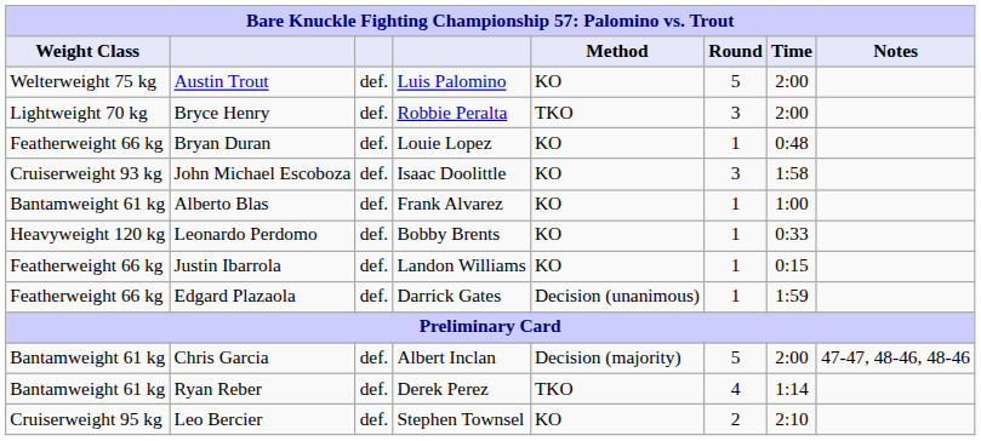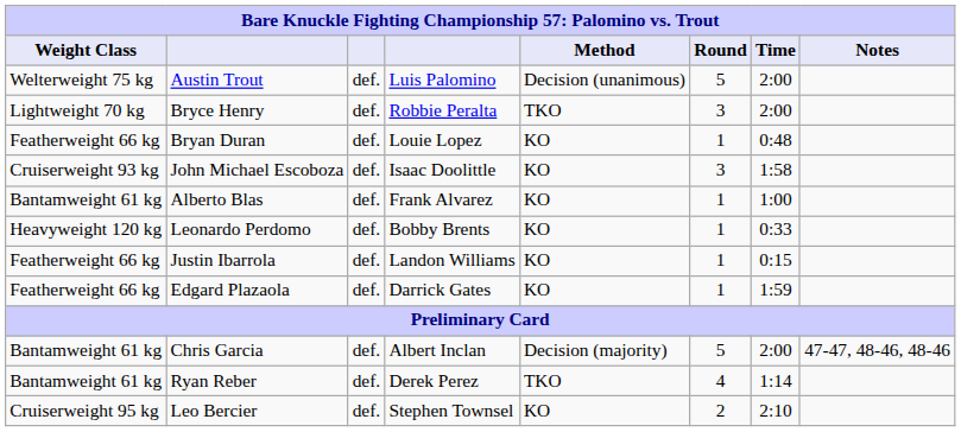 <table class="wikitable" style="font-size: 80%;">
 <tr>
 <th colspan="8" style="background-color: #ccf; color: #000080; text-align: center;"><strong>Bare Knuckle Fighting Championship 57: Palomino vs. Trout</strong></th>
 </tr>
 <tr>
 <th colspan="1" style="background-color: #E6E8FA; color: #000000; text-align: center;">Weight Class</th>
 <th colspan="1" style="background-color: #E6E8FA; color: #000000; text-align: center;"></th>
 <th colspan="1" style="background-color: #E6E8FA; color: #000000; text-align: center;"></th>
 <th colspan="1" style="background-color: #E6E8FA; color: #000000; text-align: center;"></th>
 <th colspan="1" style="background-color: #E6E8FA; color: #000000; text-align: center;">Method</th>
 <th colspan="1" style="background-color: #E6E8FA; color: #000000; text-align: center;">Round</th>
 <th colspan="1" style="background-color: #E6E8FA; color: #000000; text-align: center;">Time</th>
 <th colspan="1" style="background-color: #E6E8FA; color: #000000; text-align: center;">Notes</th>
 </tr>
 <tr>
 <td>Welterweight 75 kg</td>
 <td> <a href='#'>Austin Trout</a></td>
 <td align=center>def.</td>
 <td> <a href='#'>Luis Palomino</a></td>
-<td>KO</td>
+<td>Decision (unanimous)</td>
 <td align=center>5</td>
 <td align=center>2:00</td>
 <td></td>
 </tr>
 <tr>
 <td>Lightweight 70 kg</td>
 <td> Bryce Henry</td>
 <td align=center>def.</td>
 <td> <a href='#'>Robbie Peralta</a></td>
 <td>TKO</td>
 <td align=center>3</td>
 <td align=center>2:00</td>
 <td></td>
 </tr>
 <tr>
 <td>Featherweight 66 kg</td>
 <td> Bryan Duran</td>
 <td align=center>def.</td>
 <td> Louie Lopez</td>
 <td>KO</td>
 <td align=center>1</td>
 <td align=center>0:48</td>
 <td></td>
 </tr>
 <tr>
 <td>Cruiserweight 93 kg</td>
 <td> John Michael Escoboza</td>
 <td align=center>def.</td>
 <td> Isaac Doolittle</td>
 <td>KO</td>
 <td align=center>3</td>
 <td align=center>1:58</td>
 <td></td>
 </tr>
 <tr>
 <td>Bantamweight 61 kg</td>
 <td> Alberto Blas</td>
 <td align=center>def.</td>
 <td> Frank Alvarez</td>
 <td>KO</td>
 <td align=center>1</td>
 <td align=center>1:00</td>
 <td></td>
 </tr>
 <tr>
 <td>Heavyweight 120 kg</td>
 <td> Leonardo Perdomo</td>
 <td align=center>def.</td>
 <td> Bobby Brents</td>
 <td>KO</td>
 <td align=center>1</td>
 <td align=center>0:33</td>
 <td></td>
 </tr>
 <tr>
 <td>Featherweight 66 kg</td>
 <td> Justin Ibarrola</td>
 <td align=center>def.</td>
 <td> Landon Williams</td>
 <td>KO</td>
 <td align=center>1</td>
 <td align=center>0:15</td>
 <td></td>
 </tr>
 <tr>
 <td>Featherweight 66 kg</td>
 <td> Edgard Plazaola</td>
 <td align=center>def.</td>
 <td> Darrick Gates</td>
-<td>Decision (unanimous)</td>
+<td>KO</td>
 <td align=center>1</td>
 <td align=center>1:59</td>
 <td></td>
 </tr>
 <tr>
 <th colspan="8" style="background-color: #ccf; color: #000080; text-align: center;"><strong>Preliminary Card</strong></th>
 </tr>
 <tr>
 <td>Bantamweight 61 kg</td>
 <td> Chris Garcia</td>
 <td align=center>def.</td>
 <td> Albert Inclan</td>
 <td>Decision (majority)</td>
 <td align=center>5</td>
 <td align=center>2:00</td>
 <td>47-47, 48-46, 48-46</td>
 </tr>
 <tr>
 <td>Bantamweight 61 kg</td>
 <td> Ryan Reber</td>
 <td align=center>def.</td>
 <td> Derek Perez</td>
 <td>TKO</td>
 <td align=center>4</td>
 <td align=center>1:14</td>
 <td></td>
 </tr>
 <tr>
 <td>Cruiserweight 95 kg</td>
 <td> Leo Bercier</td>
 <td align=center>def.</td>
 <td> Stephen Townsel</td>
 <td>KO</td>
 <td align=center>2</td>
 <td align=center>2:10</td>
 <td></td>
 </tr>
 </table>
